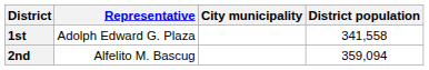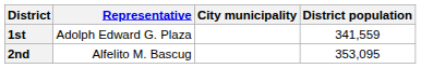 <table class="wikitable" style="font-size:95%;background-color:white;text-align:center;">
 <tr style="white-space:nowrap;vertical-align:top;">
 <th scope="col" style="text-align:center;">District</th>
 <th scope="col" style="text-align:right;"><a href='#'>Representative</a></th>
 <th scope="col" style="text-align:left;">City  municipality</th>
 <th scope="col" style="text-align:center;">District population</th>
 </tr>
 <tr style="vertical-align:top;">
 <th scope="row" style="text-align:left;">1st</th>
 <td style="white-space:nowrap;text-align:right;">Adolph Edward G. Plaza</td>
 <td></td>
-<td>341,558</td>
+<td>341,559</td>
 </tr>
 <tr style="vertical-align:top;">
 <th scope="row" style="text-align:left;">2nd</th>
 <td style="white-space:nowrap;text-align:right;">Alfelito M. Bascug</td>
 <td></td>
-<td>359,094</td>
+<td>353,095</td>
 </tr>
 </table>
